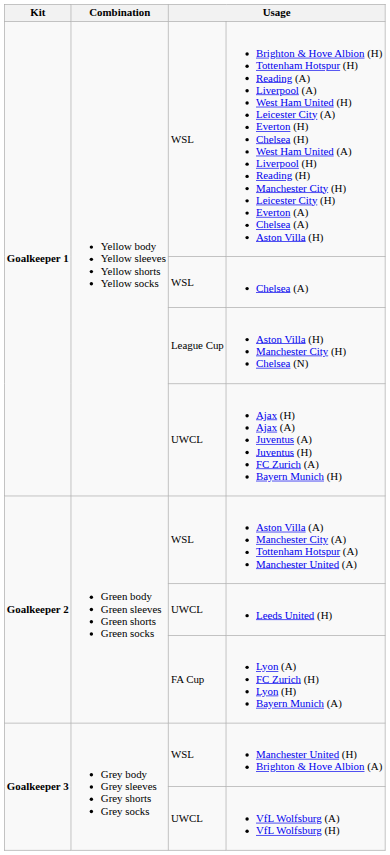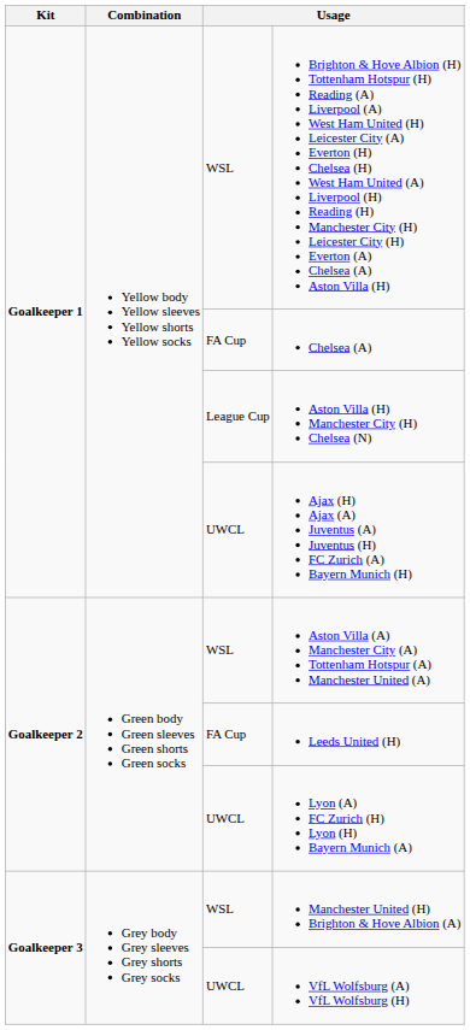 <table class="wikitable">
 <tr>
 <th>Kit</th>
 <th>Combination</th>
 <th colspan="2">Usage</th>
 </tr>
 <tr>
 <td rowspan="4"><strong>Goalkeeper 1</strong></td>
 <td rowspan="4"><br><ul><li>Yellow body</li><li>Yellow sleeves</li><li>Yellow shorts</li><li>Yellow socks</li></ul></td>
 <td>WSL</td>
 <td><br><ul><li><a href='#'>Brighton & Hove Albion</a> (H)</li><li><a href='#'>Tottenham Hotspur</a> (H)</li><li><a href='#'>Reading</a> (A)</li><li><a href='#'>Liverpool</a> (A)</li><li><a href='#'>West Ham United</a> (H)</li><li><a href='#'>Leicester City</a> (A)</li><li><a href='#'>Everton</a> (H)</li><li><a href='#'>Chelsea</a> (H)</li><li><a href='#'>West Ham United</a> (A)</li><li><a href='#'>Liverpool</a> (H)</li><li><a href='#'>Reading</a> (H)</li><li><a href='#'>Manchester City</a> (H)</li><li><a href='#'>Leicester City</a> (H)</li><li><a href='#'>Everton</a> (A)</li><li><a href='#'>Chelsea</a> (A)</li><li><a href='#'>Aston Villa</a> (H)</li></ul></td>
 </tr>
 <tr>
-<td>WSL</td>
+<td>FA Cup</td>
 <td><br><ul><li><a href='#'>Chelsea</a> (A)</li></ul></td>
 </tr>
 <tr>
 <td>League Cup</td>
 <td><br><ul><li><a href='#'>Aston Villa</a> (H)</li><li><a href='#'>Manchester City</a> (H)</li><li><a href='#'>Chelsea</a> (N)</li></ul></td>
 </tr>
 <tr>
 <td>UWCL</td>
 <td><br><ul><li><a href='#'>Ajax</a> (H)</li><li><a href='#'>Ajax</a> (A)</li><li><a href='#'>Juventus</a> (A)</li><li><a href='#'>Juventus</a> (H)</li><li><a href='#'>FC Zurich</a> (A)</li><li><a href='#'>Bayern Munich</a> (H)</li></ul></td>
 </tr>
 <tr>
 <td rowspan="3"><strong>Goalkeeper 2</strong></td>
 <td rowspan="3"><br><ul><li>Green body</li><li>Green sleeves</li><li>Green shorts</li><li>Green socks</li></ul></td>
 <td>WSL</td>
 <td><br><ul><li><a href='#'>Aston Villa</a> (A)</li><li><a href='#'>Manchester City</a> (A)</li><li><a href='#'>Tottenham Hotspur</a> (A)</li><li><a href='#'>Manchester United</a> (A)</li></ul></td>
 </tr>
 <tr>
-<td>UWCL</td>
+<td>FA Cup</td>
 <td><br><ul><li><a href='#'>Leeds United</a> (H)</li></ul></td>
 </tr>
 <tr>
-<td>FA Cup</td>
+<td>UWCL</td>
 <td><br><ul><li><a href='#'>Lyon</a> (A)</li><li><a href='#'>FC Zurich</a> (H)</li><li><a href='#'>Lyon</a> (H)</li><li><a href='#'>Bayern Munich</a> (A)</li></ul></td>
 </tr>
 <tr>
 <td rowspan="2"><strong>Goalkeeper 3</strong></td>
 <td rowspan="2"><br><ul><li>Grey body</li><li>Grey sleeves</li><li>Grey shorts</li><li>Grey socks</li></ul></td>
 <td>WSL</td>
 <td><br><ul><li><a href='#'>Manchester United</a> (H)</li><li><a href='#'>Brighton & Hove Albion</a> (A)</li></ul></td>
 </tr>
 <tr>
 <td>UWCL</td>
 <td><br><ul><li><a href='#'>VfL Wolfsburg</a> (A)</li><li><a href='#'>VfL Wolfsburg</a> (H)</li></ul></td>
 </tr>
 </table>
